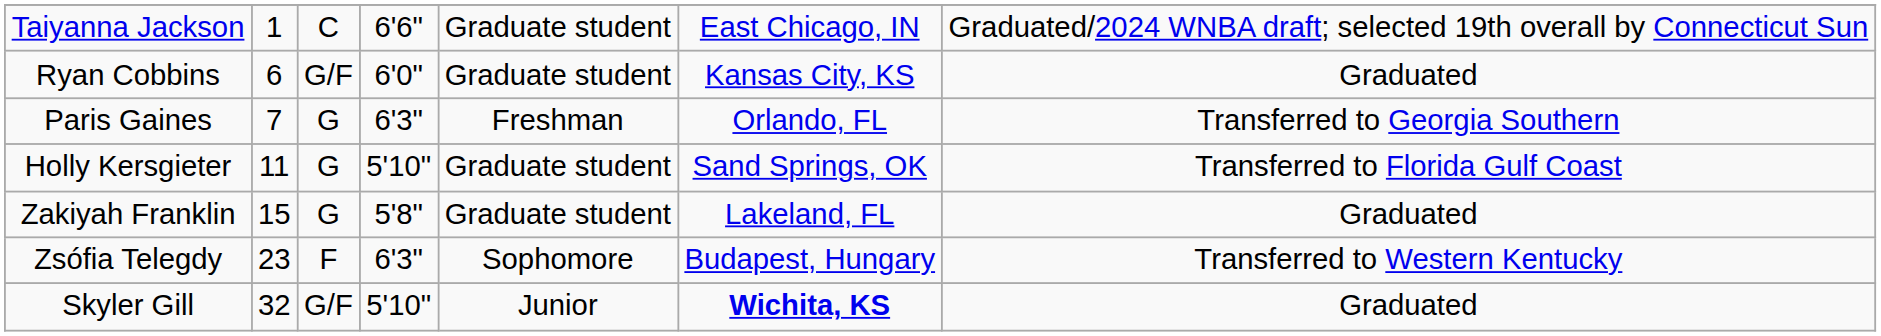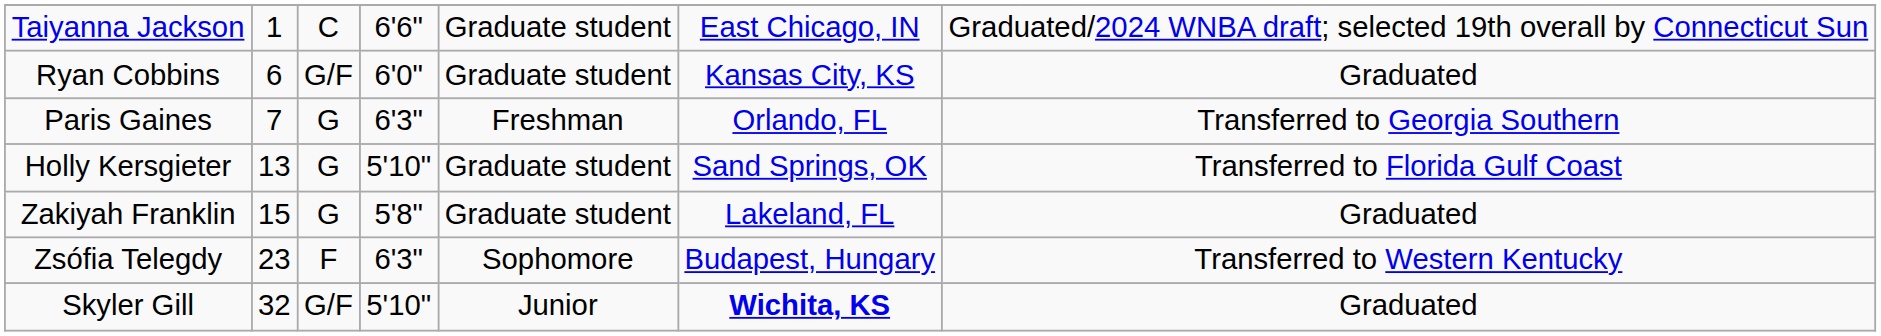 <table class="wikitable sortable sortable" style="text-align: center">
 <tr align=center>
 </tr>
 <tr>
 <td><a href='#'>Taiyanna Jackson</a></td>
 <td>1</td>
 <td>C</td>
 <td>6'6"</td>
 <td>Graduate student</td>
 <td><a href='#'>East Chicago, IN</a></td>
 <td>Graduated/<a href='#'>2024 WNBA draft</a>; selected 19th overall by <a href='#'>Connecticut Sun</a></td>
 </tr>
 <tr>
 <td>Ryan Cobbins</td>
 <td>6</td>
 <td>G/F</td>
 <td>6'0"</td>
 <td>Graduate student</td>
 <td><a href='#'>Kansas City, KS</a></td>
 <td>Graduated</td>
 </tr>
 <tr>
 <td>Paris Gaines</td>
 <td>7</td>
 <td>G</td>
 <td>6'3"</td>
 <td>Freshman</td>
 <td><a href='#'>Orlando, FL</a></td>
 <td>Transferred to <a href='#'>Georgia Southern</a></td>
 </tr>
 <tr>
 <td>Holly Kersgieter</td>
-<td>11</td>
+<td>13</td>
 <td>G</td>
 <td>5'10"</td>
 <td>Graduate student</td>
 <td><a href='#'>Sand Springs, OK</a></td>
 <td>Transferred to <a href='#'>Florida Gulf Coast</a></td>
 </tr>
 <tr>
 <td>Zakiyah Franklin</td>
 <td>15</td>
 <td>G</td>
 <td>5'8"</td>
 <td>Graduate student</td>
 <td><a href='#'>Lakeland, FL</a></td>
 <td>Graduated</td>
 </tr>
 <tr>
 <td>Zsófia Telegdy</td>
 <td>23</td>
 <td>F</td>
 <td>6'3"</td>
 <td>Sophomore</td>
 <td><a href='#'>Budapest, Hungary</a></td>
 <td>Transferred to <a href='#'>Western Kentucky</a></td>
 </tr>
 <tr>
 <td>Skyler Gill</td>
 <td>32</td>
 <td>G/F</td>
 <td>5'10"</td>
 <td>Junior</td>
 <td><strong><a href='#'>Wichita, KS</a></strong></td>
 <td>Graduated</td>
 </tr>
 </table>
